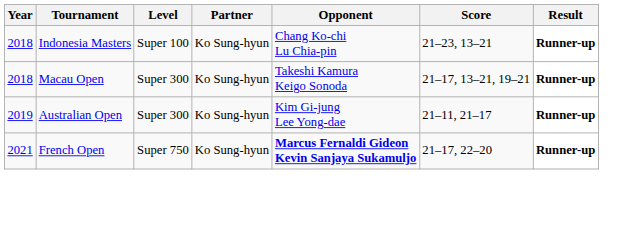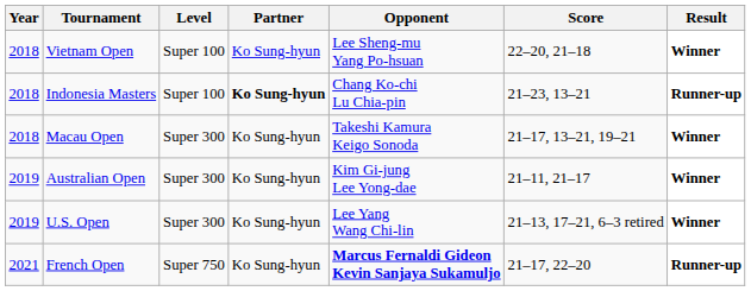 <table class="sortable wikitable" style="font-size: 90%;">
 <tr>
 <th>Year</th>
 <th>Tournament</th>
 <th>Level</th>
 <th>Partner</th>
 <th>Opponent</th>
 <th>Score</th>
 <th>Result</th>
 </tr>
 <tr>
 <td align="center"><a href='#'>2018</a></td>
+<td align="left"><a href='#'>Vietnam Open</a></td>
+<td align="left">Super 100</td>
+<td align="left"> <a href='#'>Ko Sung-hyun</a></td>
+<td align="left"> <a href='#'>Lee Sheng-mu</a> <br>  <a href='#'>Yang Po-hsuan</a></td>
+<td align="left">22–20, 21–18</td>
+<td style="text-align:left; background:white"> <strong>Winner</strong></td>
+</tr>
+<tr>
+<td align="center"><a href='#'>2018</a></td>
 <td align="left"><a href='#'>Indonesia Masters</a></td>
 <td align="left">Super 100</td>
-<td align="left"> Ko Sung-hyun</td>
+<td align="left"><strong> Ko Sung-hyun</strong></td>
 <td align="left"> <a href='#'>Chang Ko-chi</a> <br>  <a href='#'>Lu Chia-pin</a></td>
 <td align="left">21–23, 13–21</td>
 <td style="text-align:left; background:white"> <strong>Runner-up</strong></td>
 </tr>
 <tr>
 <td align="center"><a href='#'>2018</a></td>
 <td align="left"><a href='#'>Macau Open</a></td>
 <td align="left">Super 300</td>
 <td align="left"> Ko Sung-hyun</td>
 <td align="left"> <a href='#'>Takeshi Kamura</a> <br>  <a href='#'>Keigo Sonoda</a></td>
 <td align="left">21–17, 13–21, 19–21</td>
-<td style="text-align:left; background:white"> <strong>Runner-up</strong></td>
+<td style="text-align:left; background:white"> <strong>Winner</strong></td>
 </tr>
 <tr>
 <td align="center"><a href='#'>2019</a></td>
 <td align="left"><a href='#'>Australian Open</a></td>
 <td align="left">Super 300</td>
 <td align="left"> Ko Sung-hyun</td>
 <td align="left"> <a href='#'>Kim Gi-jung</a> <br>  <a href='#'>Lee Yong-dae</a></td>
 <td align="left">21–11, 21–17</td>
-<td style="text-align:left; background:white"> <strong>Runner-up</strong></td>
+<td style="text-align:left; background:white"> <strong>Winner</strong></td>
+</tr>
+<tr>
+<td align="center"><a href='#'>2019</a></td>
+<td align="left"><a href='#'>U.S. Open</a></td>
+<td align="left">Super 300</td>
+<td align="left"> Ko Sung-hyun</td>
+<td align="left"> <a href='#'>Lee Yang</a> <br>  <a href='#'>Wang Chi-lin</a></td>
+<td align="left">21–13, 17–21, 6–3 retired</td>
+<td style="text-align:left; background:white"> <strong>Winner</strong></td>
 </tr>
 <tr>
 <td align="center"><a href='#'>2021</a></td>
 <td align="left"><a href='#'>French Open</a></td>
 <td align="left">Super 750</td>
 <td align="left"> Ko Sung-hyun</td>
 <td align="left"><strong> <a href='#'>Marcus Fernaldi Gideon</a><br> <a href='#'>Kevin Sanjaya Sukamuljo</a></strong></td>
 <td algin="left">21–17, 22–20</td>
 <td style="text-align:left; background:white"> <strong>Runner-up</strong></td>
 </tr>
 </table>
